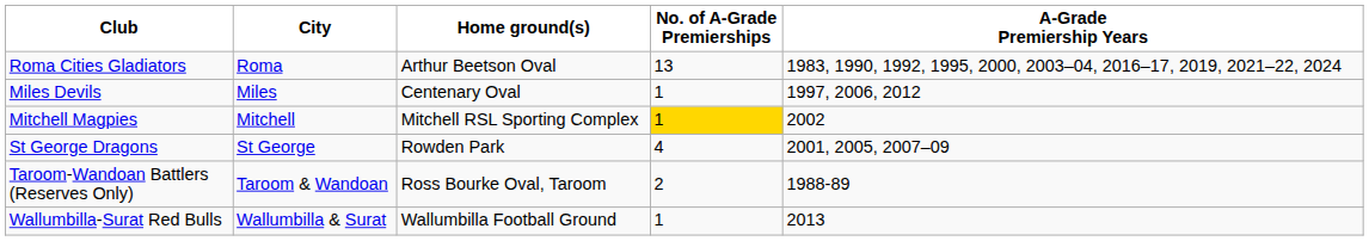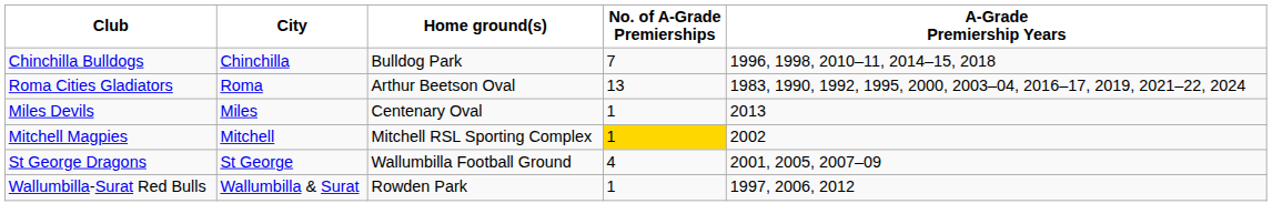 <table class="wikitable" style="width:100%; text-align:left">
 <tr>
 <th style="background:white">Club</th>
 <th style="background:white">City</th>
 <th style="background:white">Home ground(s)</th>
 <th style="background:white">No. of A-Grade<br>Premierships</th>
 <th style="background:white">A-Grade<br>Premiership Years</th>
+</tr>
+<tr>
+<td> <a href='#'>Chinchilla Bulldogs</a></td>
+<td><a href='#'>Chinchilla</a></td>
+<td>Bulldog Park</td>
+<td>7</td>
+<td>1996, 1998, 2010–11, 2014–15, 2018</td>
 </tr>
 <tr>
 <td> <a href='#'>Roma Cities Gladiators</a></td>
 <td><a href='#'>Roma</a></td>
 <td>Arthur Beetson Oval</td>
 <td>13</td>
 <td>1983, 1990, 1992, 1995, 2000, 2003–04, 2016–17, 2019, 2021–22, 2024</td>
 </tr>
 <tr>
 <td> <a href='#'>Miles Devils</a></td>
 <td><a href='#'>Miles</a></td>
 <td>Centenary Oval</td>
 <td>1</td>
-<td>1997, 2006, 2012</td>
+<td>2013</td>
 </tr>
 <tr>
 <td> <a href='#'>Mitchell Magpies</a></td>
 <td><a href='#'>Mitchell</a></td>
 <td>Mitchell RSL Sporting Complex</td>
 <td style="background: gold;">1</td>
 <td>2002</td>
 </tr>
 <tr>
 <td> <a href='#'>St George Dragons</a></td>
 <td><a href='#'>St George</a></td>
-<td>Rowden Park</td>
+<td>Wallumbilla Football Ground</td>
 <td>4</td>
 <td>2001, 2005, 2007–09</td>
 </tr>
 <tr>
-<td> <a href='#'>Taroom</a>-<a href='#'>Wandoan</a> Battlers<br>(Reserves Only)</td>
-<td><a href='#'>Taroom</a> & <a href='#'>Wandoan</a></td>
-<td>Ross Bourke Oval, Taroom</td>
-<td>2</td>
-<td>1988-89</td>
-</tr>
-<tr>
 <td> <a href='#'>Wallumbilla</a>-<a href='#'>Surat</a> Red Bulls</td>
 <td><a href='#'>Wallumbilla</a> & <a href='#'>Surat</a></td>
-<td>Wallumbilla Football Ground</td>
+<td>Rowden Park</td>
 <td>1</td>
-<td>2013</td>
+<td>1997, 2006, 2012</td>
 </tr>
 </table>
